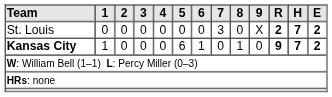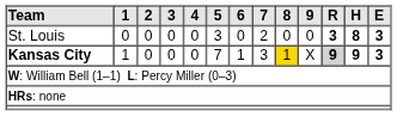 <table border=1 cellspacing=0 width=425 style="margin-left:3em;">
 <tr style="text-align:center; background-color:#e6e6e6;">
 <th align=left width=28%>Team</th>
 <th width=6%>1</th>
 <th width=6%>2</th>
 <th width=6%>3</th>
 <th width=6%>4</th>
 <th width=6%>5</th>
 <th width=6%>6</th>
 <th width=6%>7</th>
 <th width=6%>8</th>
 <th width=6%>9</th>
 <th width=6%>R</th>
 <th width=6%>H</th>
 <th width=6%>E</th>
 </tr>
 <tr style="text-align:center;">
 <td align=left>St. Louis</td>
 <td>0</td>
 <td>0</td>
 <td>0</td>
 <td>0</td>
+<td>3</td>
+<td>0</td>
+<td>2</td>
 <td>0</td>
 <td>0</td>
-<td>3</td>
-<td>0</td>
-<td>X</td>
-<td><strong>2</strong></td>
-<td><strong>7</strong></td>
-<td><strong>2</strong></td>
+<td><strong>3</strong></td>
+<td><strong>8</strong></td>
+<td><strong>3</strong></td>
 </tr>
 <tr style="text-align:center;">
 <td align=left><strong>Kansas City</strong></td>
 <td>1</td>
 <td>0</td>
 <td>0</td>
 <td>0</td>
-<td>6</td>
+<td>7</td>
 <td>1</td>
-<td>0</td>
-<td>1</td>
-<td>0</td>
+<td>3</td>
+<td style="background: gold;">1</td>
+<td>X</td>
+<td style="background: lightgrey;"><strong>9</strong></td>
 <td><strong>9</strong></td>
-<td><strong>7</strong></td>
-<td><strong>2</strong></td>
+<td><strong>3</strong></td>
 </tr>
 <tr style="text-align:left;">
 <td colspan=14><small><strong>W</strong>: William Bell (1–1)  <strong>L</strong>: Percy Miller (0–3)</small></td>
 </tr>
 <tr style="text-align:left;">
 <td colspan=14><small><strong>HRs</strong>: none</small></td>
 </tr>
 <tr style="text-align:left;">
 <td colspan=14></td>
 </tr>
 <tr style="text-align:left;">
 </tr>
 </table>
